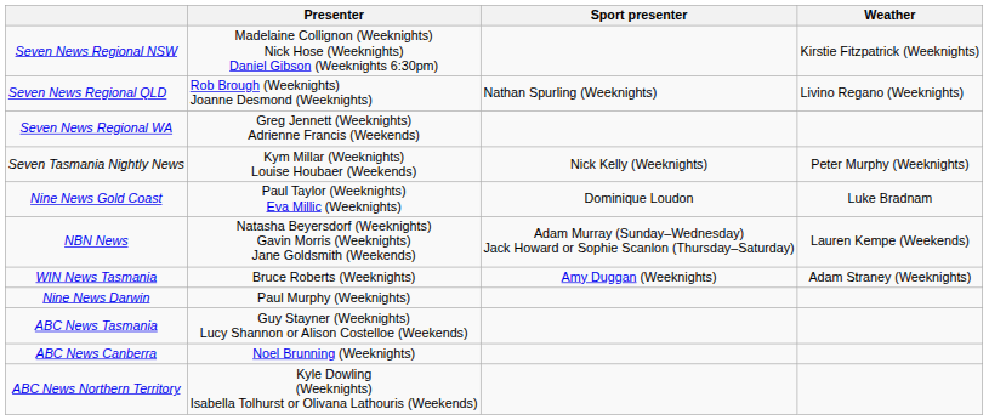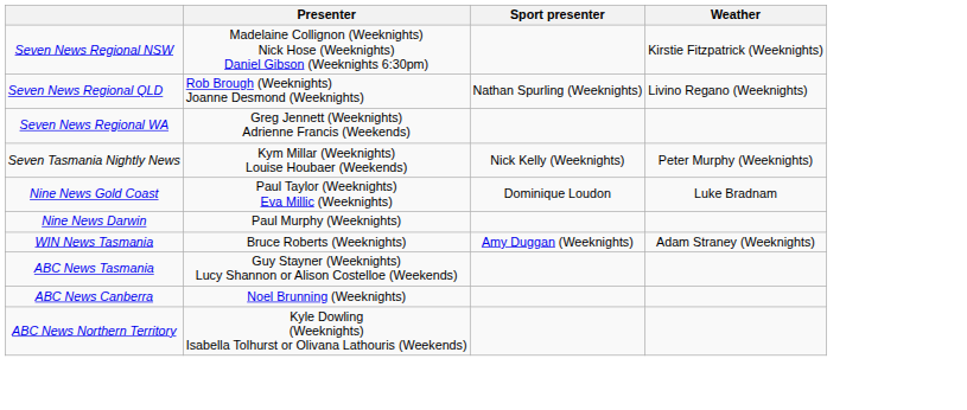 <table class="wikitable">
 <tr>
 <th></th>
 <th>Presenter</th>
 <th>Sport presenter</th>
 <th>Weather</th>
 </tr>
 <tr style="text-align:center">
 <td><em><a href='#'>Seven News Regional NSW</a></em></td>
 <td>Madelaine Collignon (Weeknights)<br>Nick Hose (Weeknights)<br><a href='#'>Daniel Gibson</a> (Weeknights 6:30pm)</td>
 <td></td>
 <td>Kirstie Fitzpatrick (Weeknights)</td>
 </tr>
 <tr -style="text-align:center">
 <td><a href='#'><em>Seven News Regional QLD</em></a></td>
 <td><a href='#'>Rob Brough</a> (Weeknights)<br>Joanne Desmond (Weeknights)</td>
 <td>Nathan Spurling (Weeknights)</td>
 <td>Livino Regano (Weeknights)</td>
 </tr>
 <tr - style="text-align:center">
 <td><em><a href='#'>Seven News Regional WA</a></em></td>
 <td>Greg Jennett (Weeknights)<br>Adrienne Francis (Weekends)</td>
 <td></td>
 <td></td>
 </tr>
 <tr style="text-align:center">
 <td><em>Seven Tasmania Nightly News</em></td>
 <td>Kym Millar (Weeknights) <br>Louise Houbaer (Weekends)</td>
 <td>Nick Kelly (Weeknights)</td>
 <td>Peter Murphy (Weeknights)</td>
 </tr>
 <tr style="text-align:center">
 <td><em><a href='#'>Nine News Gold Coast</a></em></td>
 <td>Paul Taylor (Weeknights)<br><a href='#'>Eva Millic</a> (Weeknights)</td>
 <td>Dominique Loudon</td>
 <td>Luke Bradnam</td>
 </tr>
 <tr style="text-align:center">
-<td><a href='#'><em>NBN News</em></a></td>
-<td>Natasha Beyersdorf (Weeknights)<br>Gavin Morris (Weeknights)<br>Jane Goldsmith (Weekends)</td>
-<td>Adam Murray (Sunday–Wednesday)<br>Jack Howard or Sophie Scanlon (Thursday–Saturday)</td>
-<td>Lauren Kempe (Weekends)</td>
+<td><em><a href='#'>Nine News Darwin</a></em></td>
+<td>Paul Murphy (Weeknights)<br></td>
+<td></td>
+<td></td>
 </tr>
 <tr style="text-align:center">
 <td><em><a href='#'>WIN News Tasmania</a></em></td>
 <td>Bruce Roberts (Weeknights)</td>
 <td><a href='#'>Amy Duggan</a> (Weeknights)</td>
 <td>Adam Straney (Weeknights)</td>
-</tr>
-<tr style="text-align:center">
-<td><em><a href='#'>Nine News Darwin</a></em></td>
-<td>Paul Murphy (Weeknights)<br></td>
-<td></td>
-<td></td>
 </tr>
 <tr style="text-align:center">
 <td><em><a href='#'>ABC News Tasmania</a></em></td>
 <td>Guy Stayner (Weeknights)<br>Lucy Shannon or Alison Costelloe (Weekends)</td>
 <td></td>
 <td></td>
 </tr>
 <tr style="text-align:center">
 <td><em><a href='#'>ABC News Canberra</a></em></td>
 <td><a href='#'>Noel Brunning</a> (Weeknights)</td>
 <td></td>
 <td></td>
 </tr>
 <tr style="text-align:center">
 <td><em><a href='#'>ABC News Northern Territory</a></em></td>
 <td>Kyle Dowling <br>(Weeknights)<br>Isabella Tolhurst or Olivana Lathouris (Weekends)</td>
 <td></td>
 <td></td>
 </tr>
 </table>
